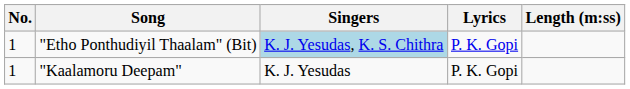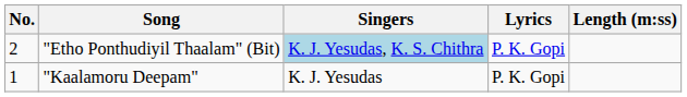 <table class="wikitable" style="font-size:95%;">
 <tr>
 <th>No.</th>
 <th>Song</th>
 <th>Singers</th>
 <th>Lyrics</th>
 <th>Length (m:ss)</th>
 </tr>
 <tr>
-<td>1</td>
+<td>2</td>
 <td>"Etho Ponthudiyil Thaalam" (Bit)</td>
 <td style="background: lightblue;"><a href='#'>K. J. Yesudas</a>, <a href='#'>K. S. Chithra</a></td>
 <td><a href='#'>P. K. Gopi</a></td>
 <td></td>
 </tr>
 <tr>
 <td>1</td>
 <td>"Kaalamoru Deepam"</td>
 <td>K. J. Yesudas</td>
 <td>P. K. Gopi</td>
 <td></td>
 </tr>
 </table>
